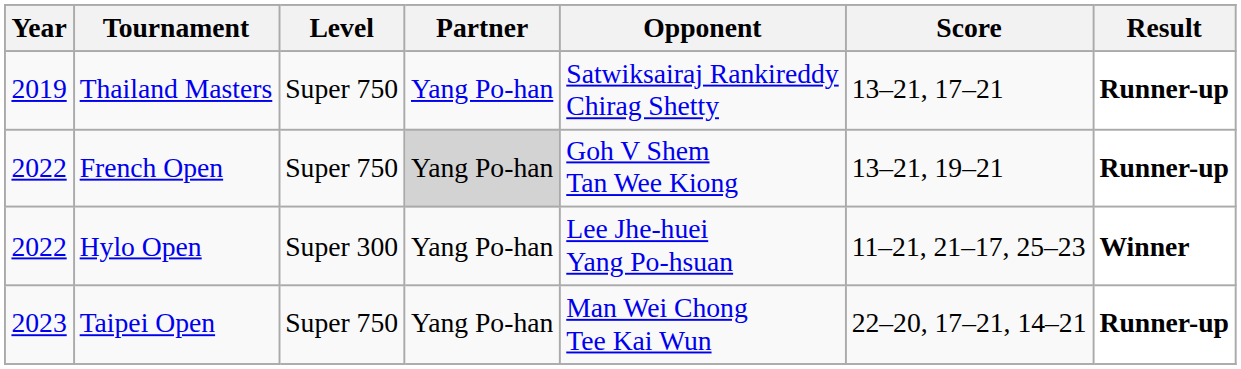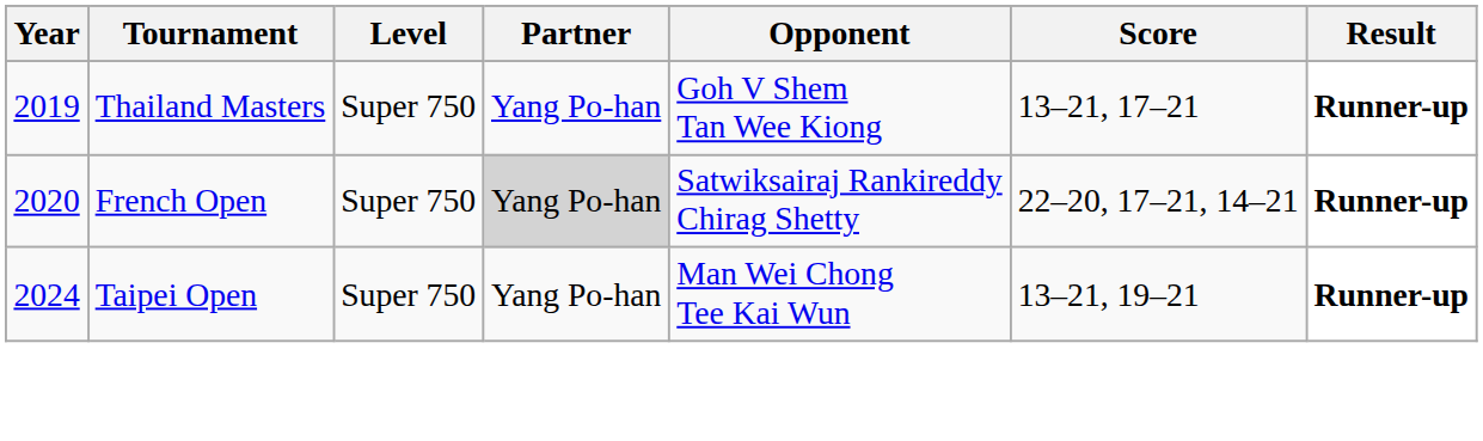 <table class="sortable wikitable" style="font-size: 90%;">
 <tr>
 <th>Year</th>
 <th>Tournament</th>
 <th>Level</th>
 <th>Partner</th>
 <th>Opponent</th>
 <th>Score</th>
 <th>Result</th>
 </tr>
 <tr>
 <td align="center"><a href='#'>2019</a></td>
 <td align="left"><a href='#'>Thailand Masters</a></td>
 <td align="left">Super 750</td>
 <td align="left"> <a href='#'>Yang Po-han</a></td>
-<td align="left"> <a href='#'>Satwiksairaj Rankireddy</a><br> <a href='#'>Chirag Shetty</a></td>
+<td align="left"> <a href='#'>Goh V Shem</a><br> <a href='#'>Tan Wee Kiong</a></td>
 <td align="left">13–21, 17–21</td>
 <td style="text-align:left; background:white"> <strong>Runner-up</strong></td>
 </tr>
 <tr>
-<td align="center"><a href='#'>2022</a></td>
+<td align="center"><a href='#'>2020</a></td>
 <td align="left"><a href='#'>French Open</a></td>
 <td align="left">Super 750</td>
 <td align="left" style="background: lightgrey;"> Yang Po-han</td>
-<td align="left"> <a href='#'>Goh V Shem</a><br> <a href='#'>Tan Wee Kiong</a></td>
-<td align="left">13–21, 19–21</td>
+<td align="left"> <a href='#'>Satwiksairaj Rankireddy</a><br> <a href='#'>Chirag Shetty</a></td>
+<td align="left">22–20, 17–21, 14–21</td>
 <td style="text-align:left; background:white"> <strong>Runner-up</strong></td>
 </tr>
 <tr>
-<td align="center"><a href='#'>2022</a></td>
-<td align="left"><a href='#'>Hylo Open</a></td>
-<td align="left">Super 300</td>
-<td align="left"> Yang Po-han</td>
-<td align="left"> <a href='#'>Lee Jhe-huei</a><br> <a href='#'>Yang Po-hsuan</a></td>
-<td align="left">11–21, 21–17, 25–23</td>
-<td style="text-align:left; background:white"> <strong>Winner</strong></td>
-</tr>
-<tr>
-<td align="center"><a href='#'>2023</a></td>
+<td align="center"><a href='#'>2024</a></td>
 <td align="left"><a href='#'>Taipei Open</a></td>
 <td align="left">Super 750</td>
 <td align="left"> Yang Po-han</td>
 <td align="left"> <a href='#'>Man Wei Chong</a><br> <a href='#'>Tee Kai Wun</a></td>
-<td align="left">22–20, 17–21, 14–21</td>
+<td align="left">13–21, 19–21</td>
 <td style="text-align:left; background:white"> <strong>Runner-up</strong></td>
 </tr>
 </table>
